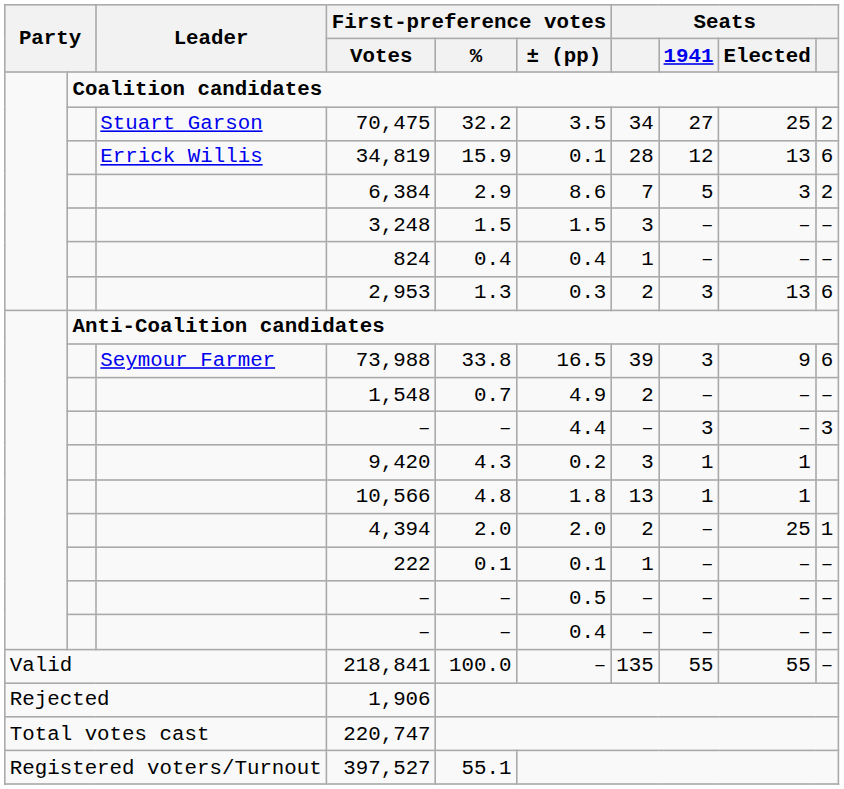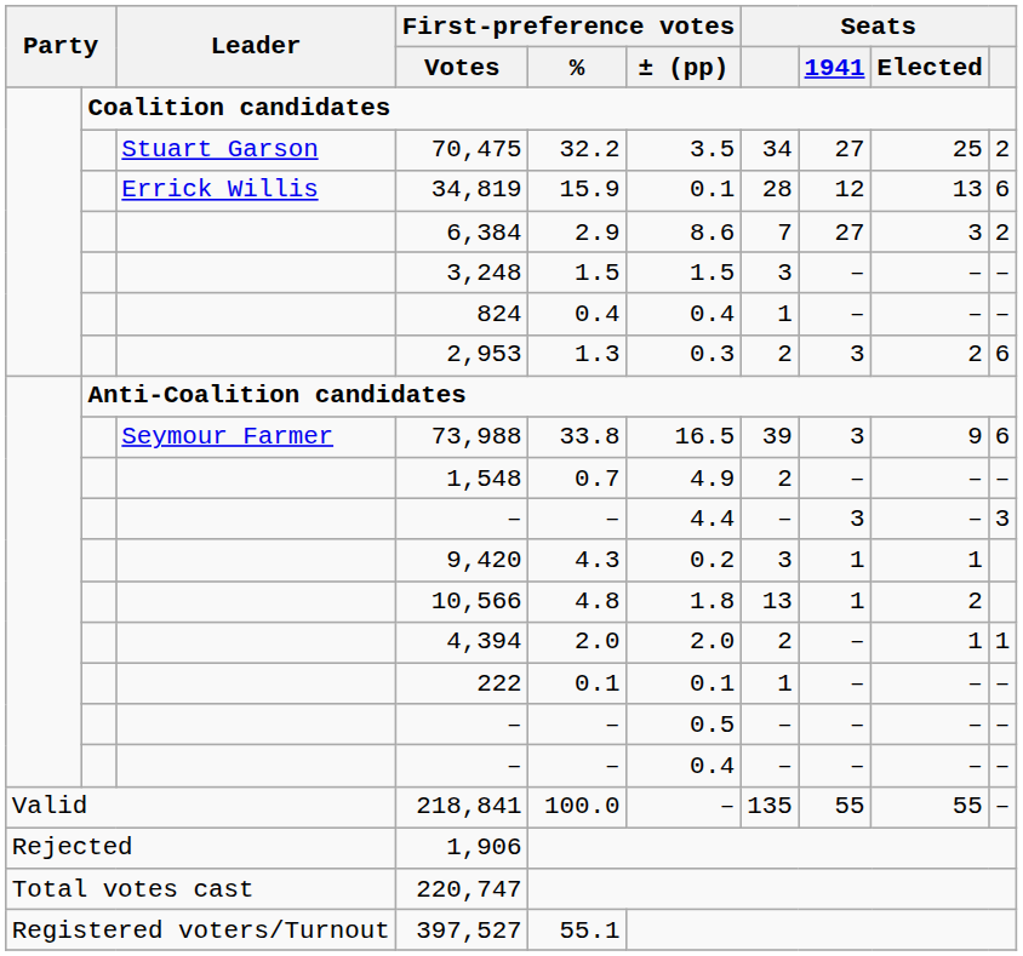 <table class="wikitable" style="text-align:right;">
 <tr>
 <th rowspan="2" colspan="2">Party</th>
 <th rowspan="2">Leader</th>
 <th colspan="3">First-preference votes</th>
 <th colspan="4">Seats</th>
 </tr>
 <tr style="text-align:right; background-color:#E9E9E9; text-align:center">
 <th>Votes</th>
 <th>% </th>
 <th>± (pp)</th>
 <th></th>
 <th><a href='#'>1941</a></th>
 <th>Elected</th>
 <th></th>
 </tr>
 <tr>
 <td rowspan="7" > </td>
 <td style="text-align:left;" colspan="9"><strong>Coalition candidates</strong></td>
 </tr>
 <tr>
 <td style="text-align:left;"></td>
 <td style="text-align:left;"><a href='#'>Stuart Garson</a></td>
 <td>70,475</td>
 <td>32.2</td>
 <td>3.5</td>
 <td>34</td>
 <td>27</td>
 <td>25</td>
 <td>2</td>
 </tr>
 <tr>
 <td style="text-align:left;"></td>
 <td style="text-align:left;"><a href='#'>Errick Willis</a></td>
 <td>34,819</td>
 <td>15.9</td>
 <td>0.1</td>
 <td>28</td>
 <td>12</td>
 <td>13</td>
 <td>6</td>
 </tr>
 <tr>
 <td style="text-align:left;"></td>
 <td style="text-align:left;"></td>
 <td>6,384</td>
 <td>2.9</td>
 <td>8.6</td>
 <td>7</td>
-<td>5</td>
+<td>27</td>
 <td>3</td>
 <td>2</td>
 </tr>
 <tr>
 <td style="text-align:left;"></td>
 <td style="text-align:left;"></td>
 <td>3,248</td>
 <td>1.5</td>
 <td>1.5</td>
 <td>3</td>
 <td>–</td>
 <td>–</td>
 <td>–</td>
 </tr>
 <tr>
 <td style="text-align:left;"></td>
 <td style="text-align:left;"></td>
 <td>824</td>
 <td>0.4</td>
 <td>0.4</td>
 <td>1</td>
 <td>–</td>
 <td>–</td>
 <td>–</td>
 </tr>
 <tr>
 <td style="text-align:left;"></td>
 <td style="text-align:left;"></td>
 <td>2,953</td>
 <td>1.3</td>
 <td>0.3</td>
 <td>2</td>
 <td>3</td>
-<td>13</td>
+<td>2</td>
 <td>6</td>
 </tr>
 <tr>
 <td rowspan="10" > </td>
 <td style="text-align:left;" colspan="9"><strong>Anti-Coalition candidates</strong></td>
 </tr>
 <tr>
 <td style="text-align:left;"></td>
 <td style="text-align:left;"><a href='#'>Seymour Farmer</a></td>
 <td>73,988</td>
 <td>33.8</td>
 <td>16.5</td>
 <td>39</td>
 <td>3</td>
 <td>9</td>
 <td>6</td>
 </tr>
 <tr>
 <td style="text-align:left;"></td>
 <td style="text-align:left;"></td>
 <td>1,548</td>
 <td>0.7</td>
 <td>4.9</td>
 <td>2</td>
 <td>–</td>
 <td>–</td>
 <td>–</td>
 </tr>
 <tr>
 <td style="text-align:left;"></td>
 <td style="text-align:left;"></td>
 <td>–</td>
 <td>–</td>
 <td>4.4</td>
 <td>–</td>
 <td>3</td>
 <td>–</td>
 <td>3</td>
 </tr>
 <tr>
 <td style="text-align:left;"></td>
 <td style="text-align:left;"></td>
 <td>9,420</td>
 <td>4.3</td>
 <td>0.2</td>
 <td>3</td>
 <td>1</td>
 <td>1</td>
 <td></td>
 </tr>
 <tr>
 <td style="text-align:left;"></td>
 <td style="text-align:left;"></td>
 <td>10,566</td>
 <td>4.8</td>
 <td>1.8</td>
 <td>13</td>
 <td>1</td>
-<td>1</td>
+<td>2</td>
 <td></td>
 </tr>
 <tr>
 <td style="text-align:left;"></td>
 <td style="text-align:left;"></td>
 <td>4,394</td>
 <td>2.0</td>
 <td>2.0</td>
 <td>2</td>
 <td>–</td>
-<td>25</td>
+<td>1</td>
 <td>1</td>
 </tr>
 <tr>
 <td style="text-align:left;"></td>
 <td style="text-align:left;"></td>
 <td>222</td>
 <td>0.1</td>
 <td>0.1</td>
 <td>1</td>
 <td>–</td>
 <td>–</td>
 <td>–</td>
 </tr>
 <tr>
 <td style="text-align:left;"></td>
 <td style="text-align:left;"></td>
 <td>–</td>
 <td>–</td>
 <td>0.5</td>
 <td>–</td>
 <td>–</td>
 <td>–</td>
 <td>–</td>
 </tr>
 <tr>
 <td style="text-align:left;"></td>
 <td style="text-align:left;"></td>
 <td>–</td>
 <td>–</td>
 <td>0.4</td>
 <td>–</td>
 <td>–</td>
 <td>–</td>
 <td>–</td>
 </tr>
 <tr>
 <td colspan=3 style="text-align:left;">Valid</td>
 <td>218,841</td>
 <td>100.0</td>
 <td>–</td>
 <td>135</td>
 <td>55</td>
 <td>55</td>
 <td>–</td>
 </tr>
 <tr>
 <td colspan=3 style="text-align:left;">Rejected</td>
 <td>1,906</td>
 <td colspan=6></td>
 </tr>
 <tr>
 <td colspan=3 style="text-align:left;">Total votes cast</td>
 <td>220,747</td>
 <td colspan=6></td>
 </tr>
 <tr>
 <td colspan=3 style="text-align:left;">Registered voters/Turnout</td>
 <td>397,527</td>
 <td>55.1</td>
 <td colspan=5></td>
 </tr>
 </table>
